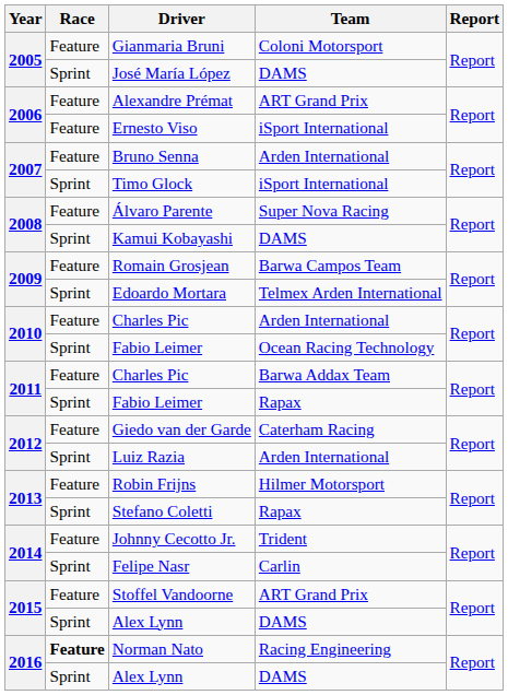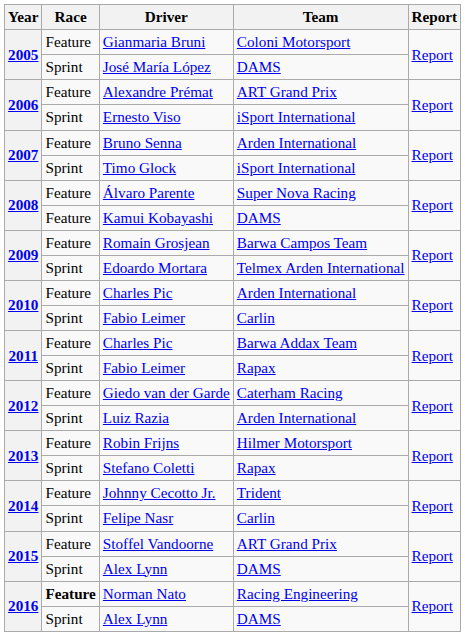 <table class="wikitable" style="font-size:95%;">
 <tr>
 <th>Year</th>
 <th>Race</th>
 <th>Driver</th>
 <th>Team</th>
 <th>Report</th>
 </tr>
 <tr>
 <th rowspan=2><a href='#'>2005</a></th>
 <td>Feature</td>
 <td> <a href='#'>Gianmaria Bruni</a></td>
 <td><a href='#'>Coloni Motorsport</a></td>
 <td rowspan=2><a href='#'>Report</a></td>
 </tr>
 <tr>
 <td>Sprint</td>
 <td> <a href='#'>José María López</a></td>
 <td><a href='#'>DAMS</a></td>
 </tr>
 <tr>
 <th rowspan=2><a href='#'>2006</a></th>
 <td>Feature</td>
 <td> <a href='#'>Alexandre Prémat</a></td>
 <td><a href='#'>ART Grand Prix</a></td>
 <td rowspan=2><a href='#'>Report</a></td>
 </tr>
 <tr>
-<td>Feature</td>
+<td>Sprint</td>
 <td> <a href='#'>Ernesto Viso</a></td>
 <td><a href='#'>iSport International</a></td>
 </tr>
 <tr>
 <th rowspan=2><a href='#'>2007</a></th>
 <td>Feature</td>
 <td> <a href='#'>Bruno Senna</a></td>
 <td><a href='#'>Arden International</a></td>
 <td rowspan=2><a href='#'>Report</a></td>
 </tr>
 <tr>
 <td>Sprint</td>
 <td> <a href='#'>Timo Glock</a></td>
 <td><a href='#'>iSport International</a></td>
 </tr>
 <tr>
 <th rowspan=2><a href='#'>2008</a></th>
 <td>Feature</td>
 <td> <a href='#'>Álvaro Parente</a></td>
 <td><a href='#'>Super Nova Racing</a></td>
 <td rowspan=2><a href='#'>Report</a></td>
 </tr>
 <tr>
-<td>Sprint</td>
+<td>Feature</td>
 <td> <a href='#'>Kamui Kobayashi</a></td>
 <td><a href='#'>DAMS</a></td>
 </tr>
 <tr>
 <th rowspan=2><a href='#'>2009</a></th>
 <td>Feature</td>
 <td> <a href='#'>Romain Grosjean</a></td>
 <td><a href='#'>Barwa Campos Team</a></td>
 <td rowspan=2><a href='#'>Report</a></td>
 </tr>
 <tr>
 <td>Sprint</td>
 <td> <a href='#'>Edoardo Mortara</a></td>
 <td><a href='#'>Telmex Arden International</a></td>
 </tr>
 <tr>
 <th rowspan=2><a href='#'>2010</a></th>
 <td>Feature</td>
 <td> <a href='#'>Charles Pic</a></td>
 <td><a href='#'>Arden International</a></td>
 <td rowspan=2><a href='#'>Report</a></td>
 </tr>
 <tr>
 <td>Sprint</td>
 <td> <a href='#'>Fabio Leimer</a></td>
-<td><a href='#'>Ocean Racing Technology</a></td>
+<td><a href='#'>Carlin</a></td>
 </tr>
 <tr>
 <th rowspan=2><a href='#'>2011</a></th>
 <td>Feature</td>
 <td> <a href='#'>Charles Pic</a></td>
 <td><a href='#'>Barwa Addax Team</a></td>
 <td rowspan=2><a href='#'>Report</a></td>
 </tr>
 <tr>
 <td>Sprint</td>
 <td> <a href='#'>Fabio Leimer</a></td>
 <td><a href='#'>Rapax</a></td>
 </tr>
 <tr>
 <th rowspan=2><a href='#'>2012</a></th>
 <td>Feature</td>
 <td> <a href='#'>Giedo van der Garde</a></td>
 <td><a href='#'>Caterham Racing</a></td>
 <td rowspan=2><a href='#'>Report</a></td>
 </tr>
 <tr>
 <td>Sprint</td>
 <td> <a href='#'>Luiz Razia</a></td>
 <td><a href='#'>Arden International</a></td>
 </tr>
 <tr>
 <th rowspan=2><a href='#'>2013</a></th>
 <td>Feature</td>
 <td> <a href='#'>Robin Frijns</a></td>
 <td><a href='#'>Hilmer Motorsport</a></td>
 <td rowspan=2><a href='#'>Report</a></td>
 </tr>
 <tr>
 <td>Sprint</td>
 <td> <a href='#'>Stefano Coletti</a></td>
 <td><a href='#'>Rapax</a></td>
 </tr>
 <tr>
 <th rowspan=2><a href='#'>2014</a></th>
 <td>Feature</td>
 <td> <a href='#'>Johnny Cecotto Jr.</a></td>
 <td><a href='#'>Trident</a></td>
 <td rowspan=2><a href='#'>Report</a></td>
 </tr>
 <tr>
 <td>Sprint</td>
 <td> <a href='#'>Felipe Nasr</a></td>
 <td><a href='#'>Carlin</a></td>
 </tr>
 <tr>
 <th rowspan=2><a href='#'>2015</a></th>
 <td>Feature</td>
 <td> <a href='#'>Stoffel Vandoorne</a></td>
 <td><a href='#'>ART Grand Prix</a></td>
 <td rowspan=2><a href='#'>Report</a></td>
 </tr>
 <tr>
 <td>Sprint</td>
 <td> <a href='#'>Alex Lynn</a></td>
 <td><a href='#'>DAMS</a></td>
 </tr>
 <tr>
 <th rowspan=2><a href='#'>2016</a></th>
 <td><strong>Feature</strong></td>
 <td> <a href='#'>Norman Nato</a></td>
 <td><a href='#'>Racing Engineering</a></td>
 <td rowspan=2><a href='#'>Report</a></td>
 </tr>
 <tr>
 <td>Sprint</td>
 <td> <a href='#'>Alex Lynn</a></td>
 <td><a href='#'>DAMS</a></td>
 </tr>
 </table>
